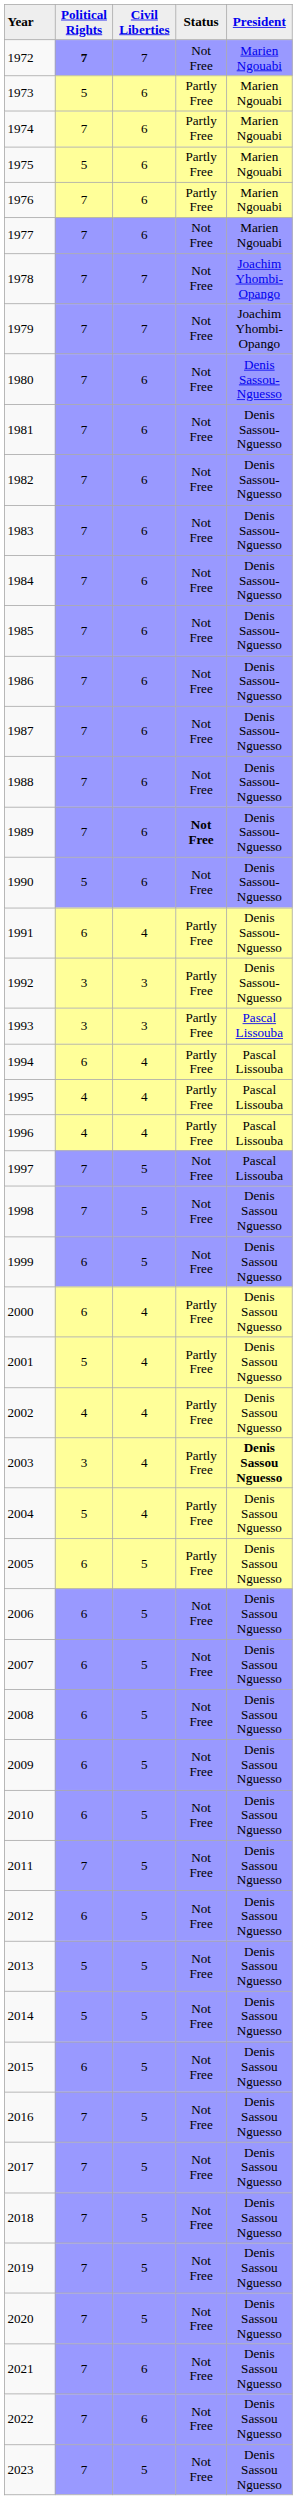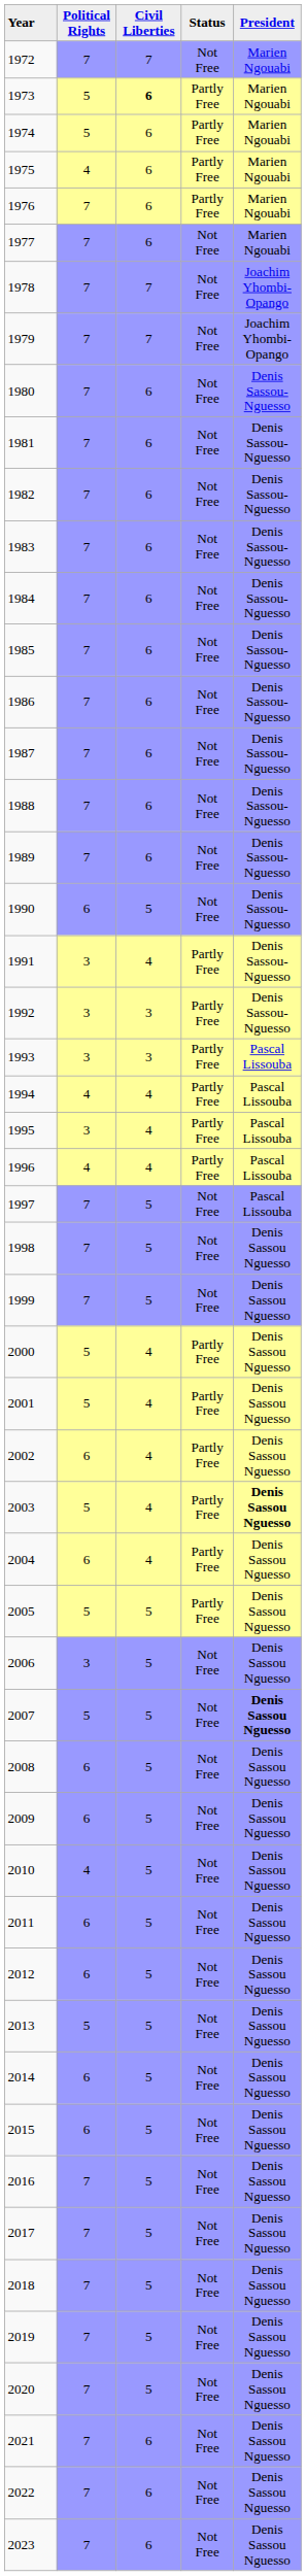 <table class="wikitable sortable collapsible collapsed" style="border-collapse:collapse; min-width:22em;">
 <tr style="background:#eee; font-weight:bold; text-align:center;">
 <td style="width:3em; text-align:left;">Year</td>
 <td style="width:3em;"><a href='#'>Political Rights</a></td>
 <td style="width:3em;"><a href='#'>Civil Liberties</a></td>
 <td style="width:3em;">Status</td>
 <td style="width:3em;"><a href='#'>President</a></td>
 </tr>
 <tr align=center>
 <td align=left>1972</td>
-<td style="background:#99f;"><strong>7</strong></td>
+<td style="background:#99f;">7</td>
 <td style="background:#99f;">7</td>
 <td style="background:#99f;">Not Free</td>
 <td style="background:#99f;"><a href='#'>Marien Ngouabi</a></td>
 </tr>
 <tr align=center>
 <td align=left>1973</td>
 <td style="background:#ff9;">5</td>
-<td style="background:#ff9;">6</td>
+<td style="background:#ff9;"><strong>6</strong></td>
 <td style="background:#ff9;">Partly Free</td>
 <td style="background:#ff9;">Marien Ngouabi</td>
 </tr>
 <tr align=center>
 <td align=left>1974</td>
-<td style="background:#ff9;">7</td>
+<td style="background:#ff9;">5</td>
 <td style="background:#ff9;">6</td>
 <td style="background:#ff9;">Partly Free</td>
 <td style="background:#ff9;">Marien Ngouabi</td>
 </tr>
 <tr align=center>
 <td align=left>1975</td>
-<td style="background:#ff9;">5</td>
+<td style="background:#ff9;">4</td>
 <td style="background:#ff9;">6</td>
 <td style="background:#ff9;">Partly Free</td>
 <td style="background:#ff9;">Marien Ngouabi</td>
 </tr>
 <tr align=center>
 <td align=left>1976</td>
 <td style="background:#ff9;">7</td>
 <td style="background:#ff9;">6</td>
 <td style="background:#ff9;">Partly Free</td>
 <td style="background:#ff9;">Marien Ngouabi</td>
 </tr>
 <tr align=center>
 <td align=left>1977</td>
 <td style="background:#99f;">7</td>
 <td style="background:#99f;">6</td>
 <td style="background:#99f;">Not Free</td>
 <td style="background:#99f;">Marien Ngouabi</td>
 </tr>
 <tr align=center>
 <td align=left>1978</td>
 <td style="background:#99f;">7</td>
 <td style="background:#99f;">7</td>
 <td style="background:#99f;">Not Free</td>
 <td style="background:#99f;"><a href='#'>Joachim Yhombi-Opango</a></td>
 </tr>
 <tr align=center>
 <td align=left>1979</td>
 <td style="background:#99f;">7</td>
 <td style="background:#99f;">7</td>
 <td style="background:#99f;">Not Free</td>
 <td style="background:#99f;">Joachim Yhombi-Opango</td>
 </tr>
 <tr align=center>
 <td align=left>1980</td>
 <td style="background:#99f;">7</td>
 <td style="background:#99f;">6</td>
 <td style="background:#99f;">Not Free</td>
 <td style="background:#99f;"><a href='#'>Denis Sassou-Nguesso</a></td>
 </tr>
 <tr align=center>
 <td align=left>1981</td>
 <td style="background:#99f;">7</td>
 <td style="background:#99f;">6</td>
 <td style="background:#99f;">Not Free</td>
 <td style="background:#99f;">Denis Sassou-Nguesso</td>
 </tr>
 <tr align=center>
 <td align=left>1982</td>
 <td style="background:#99f;">7</td>
 <td style="background:#99f;">6</td>
 <td style="background:#99f;">Not Free</td>
 <td style="background:#99f;">Denis Sassou-Nguesso</td>
 </tr>
 <tr align=center>
 <td align=left>1983</td>
 <td style="background:#99f;">7</td>
 <td style="background:#99f;">6</td>
 <td style="background:#99f;">Not Free</td>
 <td style="background:#99f;">Denis Sassou-Nguesso</td>
 </tr>
 <tr align=center>
 <td align=left>1984</td>
 <td style="background:#99f;">7</td>
 <td style="background:#99f;">6</td>
 <td style="background:#99f;">Not Free</td>
 <td style="background:#99f;">Denis Sassou-Nguesso</td>
 </tr>
 <tr align=center>
 <td align=left>1985</td>
 <td style="background:#99f;">7</td>
 <td style="background:#99f;">6</td>
 <td style="background:#99f;">Not Free</td>
 <td style="background:#99f;">Denis Sassou-Nguesso</td>
 </tr>
 <tr align=center>
 <td align=left>1986</td>
 <td style="background:#99f;">7</td>
 <td style="background:#99f;">6</td>
 <td style="background:#99f;">Not Free</td>
 <td style="background:#99f;">Denis Sassou-Nguesso</td>
 </tr>
 <tr align=center>
 <td align=left>1987</td>
 <td style="background:#99f;">7</td>
 <td style="background:#99f;">6</td>
 <td style="background:#99f;">Not Free</td>
 <td style="background:#99f;">Denis Sassou-Nguesso</td>
 </tr>
 <tr align=center>
 <td align=left>1988</td>
 <td style="background:#99f;">7</td>
 <td style="background:#99f;">6</td>
 <td style="background:#99f;">Not Free</td>
 <td style="background:#99f;">Denis Sassou-Nguesso</td>
 </tr>
 <tr align=center>
 <td align=left>1989</td>
 <td style="background:#99f;">7</td>
 <td style="background:#99f;">6</td>
-<td style="background:#99f;"><strong>Not Free</strong></td>
+<td style="background:#99f;">Not Free</td>
 <td style="background:#99f;">Denis Sassou-Nguesso</td>
 </tr>
 <tr align=center>
 <td align=left>1990</td>
+<td style="background:#99f;">6</td>
 <td style="background:#99f;">5</td>
-<td style="background:#99f;">6</td>
 <td style="background:#99f;">Not Free</td>
 <td style="background:#99f;">Denis Sassou-Nguesso</td>
 </tr>
 <tr align=center>
 <td align=left>1991</td>
-<td style="background:#ff9;">6</td>
+<td style="background:#ff9;">3</td>
 <td style="background:#ff9;">4</td>
 <td style="background:#ff9;">Partly Free</td>
 <td style="background:#ff9;">Denis Sassou-Nguesso</td>
 </tr>
 <tr align=center>
 <td align=left>1992</td>
 <td style="background:#ff9;">3</td>
 <td style="background:#ff9;">3</td>
 <td style="background:#ff9;">Partly Free</td>
 <td style="background:#ff9;">Denis Sassou-Nguesso</td>
 </tr>
 <tr align=center>
 <td align=left>1993</td>
 <td style="background:#ff9;">3</td>
 <td style="background:#ff9;">3</td>
 <td style="background:#ff9;">Partly Free</td>
 <td style="background:#ff9;"><a href='#'>Pascal Lissouba</a></td>
 </tr>
 <tr align=center>
 <td align=left>1994</td>
-<td style="background:#ff9;">6</td>
+<td style="background:#ff9;">4</td>
 <td style="background:#ff9;">4</td>
 <td style="background:#ff9;">Partly Free</td>
 <td style="background:#ff9;">Pascal Lissouba</td>
 </tr>
 <tr align=center>
 <td align=left>1995</td>
-<td style="background:#ff9;">4</td>
+<td style="background:#ff9;">3</td>
 <td style="background:#ff9;">4</td>
 <td style="background:#ff9;">Partly Free</td>
 <td style="background:#ff9;">Pascal Lissouba</td>
 </tr>
 <tr align=center>
 <td align=left>1996</td>
 <td style="background:#ff9;">4</td>
 <td style="background:#ff9;">4</td>
 <td style="background:#ff9;">Partly Free</td>
 <td style="background:#ff9;">Pascal Lissouba</td>
 </tr>
 <tr align=center>
 <td align=left>1997</td>
 <td style="background:#99f;">7</td>
 <td style="background:#99f;">5</td>
 <td style="background:#99f;">Not Free</td>
 <td style="background:#99f;">Pascal Lissouba</td>
 </tr>
 <tr align=center>
 <td align=left>1998</td>
 <td style="background:#99f;">7</td>
 <td style="background:#99f;">5</td>
 <td style="background:#99f;">Not Free</td>
 <td style="background:#99f;">Denis Sassou Nguesso</td>
 </tr>
 <tr align=center>
 <td align=left>1999</td>
-<td style="background:#99f;">6</td>
+<td style="background:#99f;">7</td>
 <td style="background:#99f;">5</td>
 <td style="background:#99f;">Not Free</td>
 <td style="background:#99f;">Denis Sassou Nguesso</td>
 </tr>
 <tr align=center>
 <td align=left>2000</td>
-<td style="background:#ff9;">6</td>
+<td style="background:#ff9;">5</td>
 <td style="background:#ff9;">4</td>
 <td style="background:#ff9;">Partly Free</td>
 <td style="background:#ff9;">Denis Sassou Nguesso</td>
 </tr>
 <tr align=center>
 <td align=left>2001</td>
 <td style="background:#ff9;">5</td>
 <td style="background:#ff9;">4</td>
 <td style="background:#ff9;">Partly Free</td>
 <td style="background:#ff9;">Denis Sassou Nguesso</td>
 </tr>
 <tr align=center>
 <td align=left>2002</td>
-<td style="background:#ff9;">4</td>
+<td style="background:#ff9;">6</td>
 <td style="background:#ff9;">4</td>
 <td style="background:#ff9;">Partly Free</td>
 <td style="background:#ff9;">Denis Sassou Nguesso</td>
 </tr>
 <tr align=center>
 <td align=left>2003</td>
-<td style="background:#ff9;">3</td>
+<td style="background:#ff9;">5</td>
 <td style="background:#ff9;">4</td>
 <td style="background:#ff9;">Partly Free</td>
 <td style="background:#ff9;"><strong>Denis Sassou Nguesso</strong></td>
 </tr>
 <tr align=center>
 <td align=left>2004</td>
-<td style="background:#ff9;">5</td>
+<td style="background:#ff9;">6</td>
 <td style="background:#ff9;">4</td>
 <td style="background:#ff9;">Partly Free</td>
 <td style="background:#ff9;">Denis Sassou Nguesso</td>
 </tr>
 <tr align=center>
 <td align=left>2005</td>
-<td style="background:#ff9;">6</td>
+<td style="background:#ff9;">5</td>
 <td style="background:#ff9;">5</td>
 <td style="background:#ff9;">Partly Free</td>
 <td style="background:#ff9;">Denis Sassou Nguesso</td>
 </tr>
 <tr align=center>
 <td align=left>2006</td>
-<td style="background:#99f;">6</td>
+<td style="background:#99f;">3</td>
 <td style="background:#99f;">5</td>
 <td style="background:#99f;">Not Free</td>
 <td style="background:#99f;">Denis Sassou Nguesso</td>
 </tr>
 <tr align=center>
 <td align=left>2007</td>
-<td style="background:#99f;">6</td>
+<td style="background:#99f;">5</td>
 <td style="background:#99f;">5</td>
 <td style="background:#99f;">Not Free</td>
-<td style="background:#99f;">Denis Sassou Nguesso</td>
+<td style="background:#99f;"><strong>Denis Sassou Nguesso</strong></td>
 </tr>
 <tr align=center>
 <td align=left>2008</td>
 <td style="background:#99f;">6</td>
 <td style="background:#99f;">5</td>
 <td style="background:#99f;">Not Free</td>
 <td style="background:#99f;">Denis Sassou Nguesso</td>
 </tr>
 <tr align=center>
 <td align=left>2009</td>
 <td style="background:#99f;">6</td>
 <td style="background:#99f;">5</td>
 <td style="background:#99f;">Not Free</td>
 <td style="background:#99f;">Denis Sassou Nguesso</td>
 </tr>
 <tr align=center>
 <td align=left>2010</td>
-<td style="background:#99f;">6</td>
+<td style="background:#99f;">4</td>
 <td style="background:#99f;">5</td>
 <td style="background:#99f;">Not Free</td>
 <td style="background:#99f;">Denis Sassou Nguesso</td>
 </tr>
 <tr align=center>
 <td align=left>2011</td>
-<td style="background:#99f;">7</td>
+<td style="background:#99f;">6</td>
 <td style="background:#99f;">5</td>
 <td style="background:#99f;">Not Free</td>
 <td style="background:#99f;">Denis Sassou Nguesso</td>
 </tr>
 <tr align=center>
 <td align=left>2012</td>
 <td style="background:#99f;">6</td>
 <td style="background:#99f;">5</td>
 <td style="background:#99f;">Not Free</td>
 <td style="background:#99f;">Denis Sassou Nguesso</td>
 </tr>
 <tr align=center>
 <td align=left>2013</td>
 <td style="background:#99f;">5</td>
 <td style="background:#99f;">5</td>
 <td style="background:#99f;">Not Free</td>
 <td style="background:#99f;">Denis Sassou Nguesso</td>
 </tr>
 <tr align=center>
 <td align=left>2014</td>
-<td style="background:#99f;">5</td>
+<td style="background:#99f;">6</td>
 <td style="background:#99f;">5</td>
 <td style="background:#99f;">Not Free</td>
 <td style="background:#99f;">Denis Sassou Nguesso</td>
 </tr>
 <tr align=center>
 <td align=left>2015</td>
 <td style="background:#99f;">6</td>
 <td style="background:#99f;">5</td>
 <td style="background:#99f;">Not Free</td>
 <td style="background:#99f;">Denis Sassou Nguesso</td>
 </tr>
 <tr align=center>
 <td align=left>2016</td>
 <td style="background:#99f;">7</td>
 <td style="background:#99f;">5</td>
 <td style="background:#99f;">Not Free</td>
 <td style="background:#99f;">Denis Sassou Nguesso</td>
 </tr>
 <tr align=center>
 <td align=left>2017</td>
 <td style="background:#99f;">7</td>
 <td style="background:#99f;">5</td>
 <td style="background:#99f;">Not Free</td>
 <td style="background:#99f;">Denis Sassou Nguesso</td>
 </tr>
 <tr align=center>
 <td align=left>2018</td>
 <td style="background:#99f;">7</td>
 <td style="background:#99f;">5</td>
 <td style="background:#99f;">Not Free</td>
 <td style="background:#99f;">Denis Sassou Nguesso</td>
 </tr>
 <tr align=center>
 <td align=left>2019</td>
 <td style="background:#99f;">7</td>
 <td style="background:#99f;">5</td>
 <td style="background:#99f;">Not Free</td>
 <td style="background:#99f;">Denis Sassou Nguesso</td>
 </tr>
 <tr align=center>
 <td align=left>2020</td>
 <td style="background:#99f;">7</td>
 <td style="background:#99f;">5</td>
 <td style="background:#99f;">Not Free</td>
 <td style="background:#99f;">Denis Sassou Nguesso</td>
 </tr>
 <tr align=center>
 <td align=left>2021</td>
 <td style="background:#99f;">7</td>
 <td style="background:#99f;">6</td>
 <td style="background:#99f;">Not Free</td>
 <td style="background:#99f;">Denis Sassou Nguesso</td>
 </tr>
 <tr align=center>
 <td align=left>2022</td>
 <td style="background:#99f;">7</td>
 <td style="background:#99f;">6</td>
 <td style="background:#99f;">Not Free</td>
 <td style="background:#99f;">Denis Sassou Nguesso</td>
 </tr>
 <tr align=center>
 <td align=left>2023</td>
 <td style="background:#99f;">7</td>
-<td style="background:#99f;">5</td>
+<td style="background:#99f;">6</td>
 <td style="background:#99f;">Not Free</td>
 <td style="background:#99f;">Denis Sassou Nguesso</td>
 </tr>
 </table>
